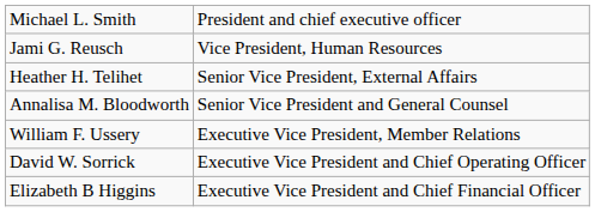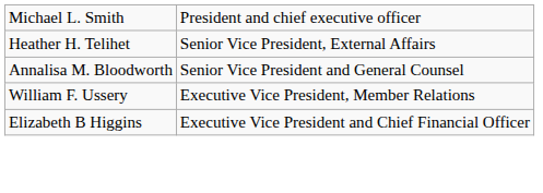 <table class="wikitable">
 <tr>
 <td>Michael L. Smith</td>
 <td>President and chief executive officer</td>
-</tr>
-<tr>
-<td>Jami G. Reusch</td>
-<td>Vice President, Human Resources</td>
 </tr>
 <tr>
 <td>Heather H. Telihet</td>
 <td>Senior Vice President, External Affairs</td>
 </tr>
 <tr>
 <td>Annalisa M. Bloodworth</td>
 <td>Senior Vice President and General Counsel</td>
 </tr>
 <tr>
 <td>William F. Ussery</td>
 <td>Executive Vice President, Member Relations</td>
 </tr>
 <tr>
-<td>David W. Sorrick</td>
-<td>Executive Vice President and Chief Operating Officer</td>
-</tr>
-<tr>
 <td>Elizabeth B Higgins</td>
 <td>Executive Vice President and Chief Financial Officer</td>
 </tr>
 </table>
